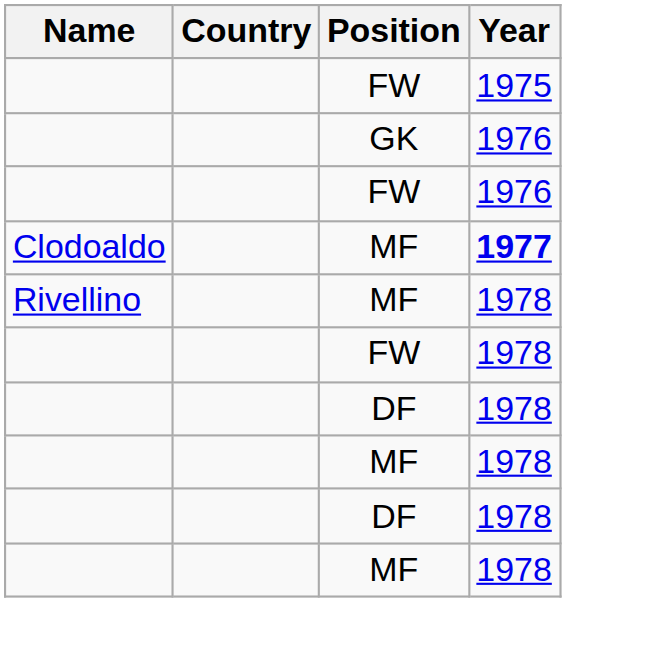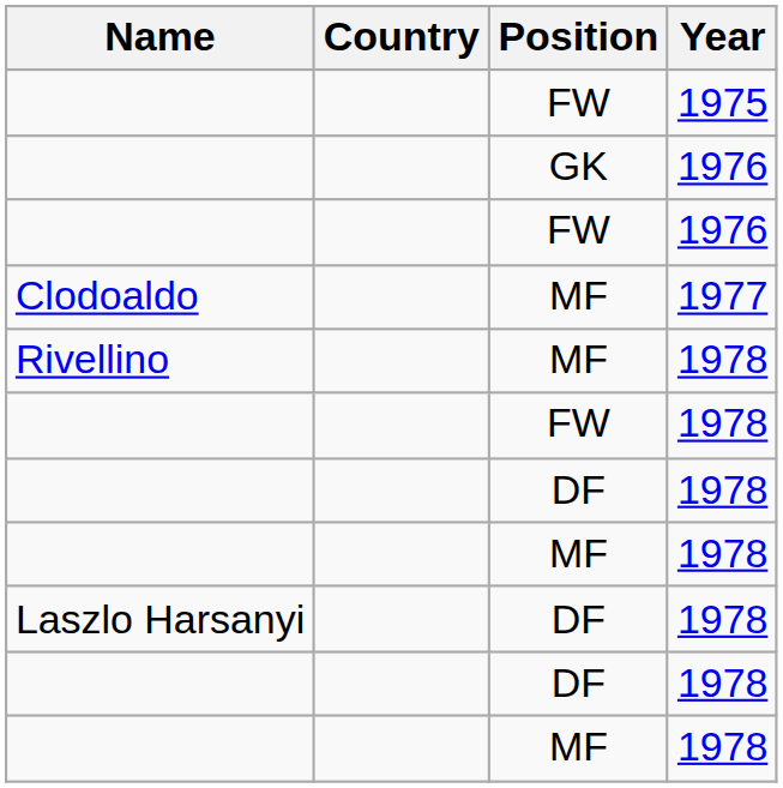 <table class = "wikitable sortable">
 <tr>
 <th>Name</th>
 <th>Country</th>
 <th>Position</th>
 <th>Year</th>
 </tr>
 <tr>
 <td></td>
 <td></td>
 <td align="center">FW</td>
 <td><a href='#'>1975</a></td>
 </tr>
 <tr>
 <td></td>
 <td></td>
 <td align="center">GK</td>
 <td><a href='#'>1976</a></td>
 </tr>
 <tr>
 <td></td>
 <td></td>
 <td align="center">FW</td>
 <td><a href='#'>1976</a></td>
 </tr>
 <tr>
 <td><a href='#'>Clodoaldo</a></td>
 <td></td>
 <td align="center">MF</td>
-<td><strong><a href='#'>1977</a></strong></td>
+<td><a href='#'>1977</a></td>
 </tr>
 <tr>
 <td><a href='#'>Rivellino</a></td>
 <td></td>
 <td align="center">MF</td>
 <td><a href='#'>1978</a></td>
 </tr>
 <tr>
 <td></td>
 <td></td>
 <td align="center">FW</td>
 <td><a href='#'>1978</a></td>
 </tr>
 <tr>
 <td></td>
 <td></td>
 <td align="center">DF</td>
 <td><a href='#'>1978</a></td>
 </tr>
 <tr>
 <td></td>
 <td></td>
 <td align="center">MF</td>
 <td><a href='#'>1978</a></td>
 </tr>
 <tr>
+<td>Laszlo Harsanyi</td>
+<td></td>
+<td align="center">DF</td>
+<td><a href='#'>1978</a></td>
+</tr>
+<tr>
 <td></td>
 <td></td>
 <td align="center">DF</td>
 <td><a href='#'>1978</a></td>
 </tr>
 <tr>
 <td></td>
 <td></td>
 <td align="center">MF</td>
 <td><a href='#'>1978</a> </td>
 </tr>
 </table>
